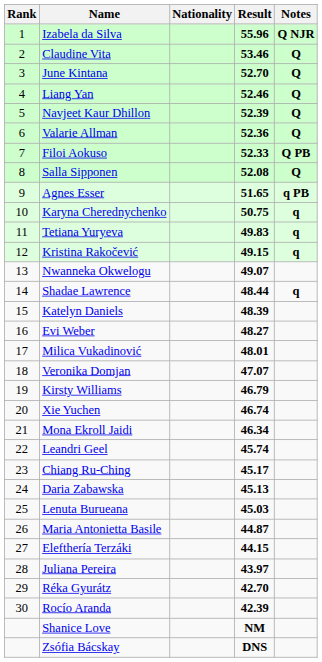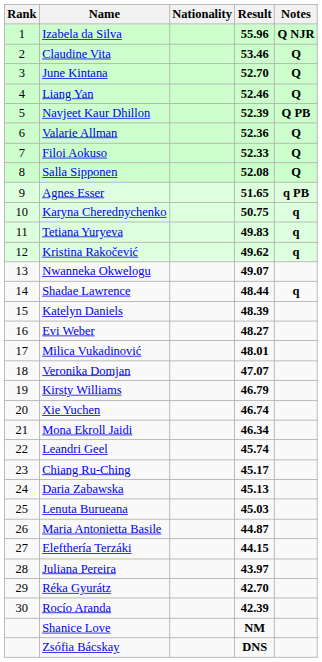 <table class="wikitable sortable" style="text-align:center">
 <tr>
 <th>Rank</th>
 <th>Name</th>
 <th>Nationality</th>
 <th>Result</th>
 <th>Notes</th>
 </tr>
 <tr bgcolor=ccffcc>
 <td>1</td>
 <td align=left><a href='#'>Izabela da Silva</a></td>
 <td align=left></td>
 <td><strong>55.96</strong></td>
 <td><strong>Q NJR</strong></td>
 </tr>
 <tr bgcolor=ccffcc>
 <td>2</td>
 <td align=left><a href='#'>Claudine Vita</a></td>
 <td align=left></td>
 <td><strong>53.46</strong></td>
 <td><strong>Q</strong></td>
 </tr>
 <tr bgcolor=ccffcc>
 <td>3</td>
 <td align=left><a href='#'>June Kintana</a></td>
 <td align=left></td>
 <td><strong>52.70</strong></td>
 <td><strong>Q</strong></td>
 </tr>
 <tr bgcolor=ccffcc>
 <td>4</td>
 <td align=left><a href='#'>Liang Yan</a></td>
 <td align=left></td>
 <td><strong>52.46</strong></td>
 <td><strong>Q</strong></td>
 </tr>
 <tr bgcolor=ccffcc>
 <td>5</td>
 <td align=left><a href='#'>Navjeet Kaur Dhillon</a></td>
 <td align=left></td>
 <td><strong>52.39</strong></td>
-<td><strong>Q</strong></td>
+<td><strong>Q PB</strong></td>
 </tr>
 <tr bgcolor=ccffcc>
 <td>6</td>
 <td align=left><a href='#'>Valarie Allman</a></td>
 <td align=left></td>
 <td><strong>52.36</strong></td>
 <td><strong>Q</strong></td>
 </tr>
 <tr bgcolor=ccffcc>
 <td>7</td>
 <td align=left><a href='#'>Filoi Aokuso</a></td>
 <td align=left></td>
 <td><strong>52.33</strong></td>
-<td><strong>Q PB</strong></td>
+<td><strong>Q</strong></td>
 </tr>
 <tr bgcolor=ccffcc>
 <td>8</td>
 <td align=left><a href='#'>Salla Sipponen</a></td>
 <td align=left></td>
 <td><strong>52.08</strong></td>
 <td><strong>Q</strong></td>
 </tr>
 <tr bgcolor=ddffdd>
 <td>9</td>
 <td align=left><a href='#'>Agnes Esser</a></td>
 <td align=left></td>
 <td><strong>51.65</strong></td>
 <td><strong>q PB</strong></td>
 </tr>
 <tr bgcolor=ddffdd>
 <td>10</td>
 <td align=left><a href='#'>Karyna Cherednychenko</a></td>
 <td align=left></td>
 <td><strong>50.75</strong></td>
 <td><strong>q</strong></td>
 </tr>
 <tr bgcolor=ddffdd>
 <td>11</td>
 <td align=left><a href='#'>Tetiana Yuryeva</a></td>
 <td align=left></td>
 <td><strong>49.83</strong></td>
 <td><strong>q</strong></td>
 </tr>
 <tr bgcolor=ddffdd>
 <td>12</td>
 <td align=left><a href='#'>Kristina Rakočević</a></td>
 <td align=left></td>
-<td><strong>49.15</strong></td>
+<td><strong>49.62</strong></td>
 <td><strong>q</strong></td>
 </tr>
 <tr>
 <td>13</td>
 <td align=left><a href='#'>Nwanneka Okwelogu</a></td>
 <td align=left></td>
 <td><strong>49.07</strong></td>
 <td></td>
 </tr>
 <tr>
 <td>14</td>
 <td align=left><a href='#'>Shadae Lawrence</a></td>
 <td align=left></td>
 <td><strong>48.44</strong></td>
 <td><strong>q</strong></td>
 </tr>
 <tr>
 <td>15</td>
 <td align=left><a href='#'>Katelyn Daniels</a></td>
 <td align=left></td>
 <td><strong>48.39</strong></td>
 <td></td>
 </tr>
 <tr>
 <td>16</td>
 <td align=left><a href='#'>Evi Weber</a></td>
 <td align=left></td>
 <td><strong>48.27</strong></td>
 <td></td>
 </tr>
 <tr>
 <td>17</td>
 <td align=left><a href='#'>Milica Vukadinović</a></td>
 <td align=left></td>
 <td><strong>48.01</strong></td>
 <td></td>
 </tr>
 <tr>
 <td>18</td>
 <td align=left><a href='#'>Veronika Domjan</a></td>
 <td align=left></td>
 <td><strong>47.07</strong></td>
 <td></td>
 </tr>
 <tr>
 <td>19</td>
 <td align=left><a href='#'>Kirsty Williams</a></td>
 <td align=left></td>
 <td><strong>46.79</strong></td>
 <td></td>
 </tr>
 <tr>
 <td>20</td>
 <td align=left><a href='#'>Xie Yuchen</a></td>
 <td align=left></td>
 <td><strong>46.74</strong></td>
 <td></td>
 </tr>
 <tr>
 <td>21</td>
 <td align=left><a href='#'>Mona Ekroll Jaidi</a></td>
 <td align=left></td>
 <td><strong>46.34</strong></td>
 <td></td>
 </tr>
 <tr>
 <td>22</td>
 <td align=left><a href='#'>Leandri Geel</a></td>
 <td align=left></td>
 <td><strong>45.74</strong></td>
 <td></td>
 </tr>
 <tr>
 <td>23</td>
 <td align=left><a href='#'>Chiang Ru-Ching</a></td>
 <td align=left></td>
 <td><strong>45.17</strong></td>
 <td></td>
 </tr>
 <tr>
 <td>24</td>
 <td align=left><a href='#'>Daria Zabawska</a></td>
 <td align=left></td>
 <td><strong>45.13</strong></td>
 <td></td>
 </tr>
 <tr>
 <td>25</td>
 <td align=left><a href='#'>Lenuta Burueana</a></td>
 <td align=left></td>
 <td><strong>45.03</strong></td>
 <td></td>
 </tr>
 <tr>
 <td>26</td>
 <td align=left><a href='#'>Maria Antonietta Basile</a></td>
 <td align=left></td>
 <td><strong>44.87</strong></td>
 <td></td>
 </tr>
 <tr>
 <td>27</td>
 <td align=left><a href='#'>Elefthería Terzáki</a></td>
 <td align=left></td>
 <td><strong>44.15</strong></td>
 <td></td>
 </tr>
 <tr>
 <td>28</td>
 <td align=left><a href='#'>Juliana Pereira</a></td>
 <td align=left></td>
 <td><strong>43.97</strong></td>
 <td></td>
 </tr>
 <tr>
 <td>29</td>
 <td align=left><a href='#'>Réka Gyurátz</a></td>
 <td align=left></td>
 <td><strong>42.70</strong></td>
 <td></td>
 </tr>
 <tr>
 <td>30</td>
 <td align=left><a href='#'>Rocío Aranda</a></td>
 <td align=left></td>
 <td><strong>42.39</strong></td>
 <td></td>
 </tr>
 <tr>
 <td></td>
 <td align=left><a href='#'>Shanice Love</a></td>
 <td align=left></td>
 <td><strong>NM</strong></td>
 <td></td>
 </tr>
 <tr>
 <td></td>
 <td align=left><a href='#'>Zsófia Bácskay</a></td>
 <td align=left></td>
 <td><strong>DNS</strong></td>
 <td></td>
 </tr>
 </table>
